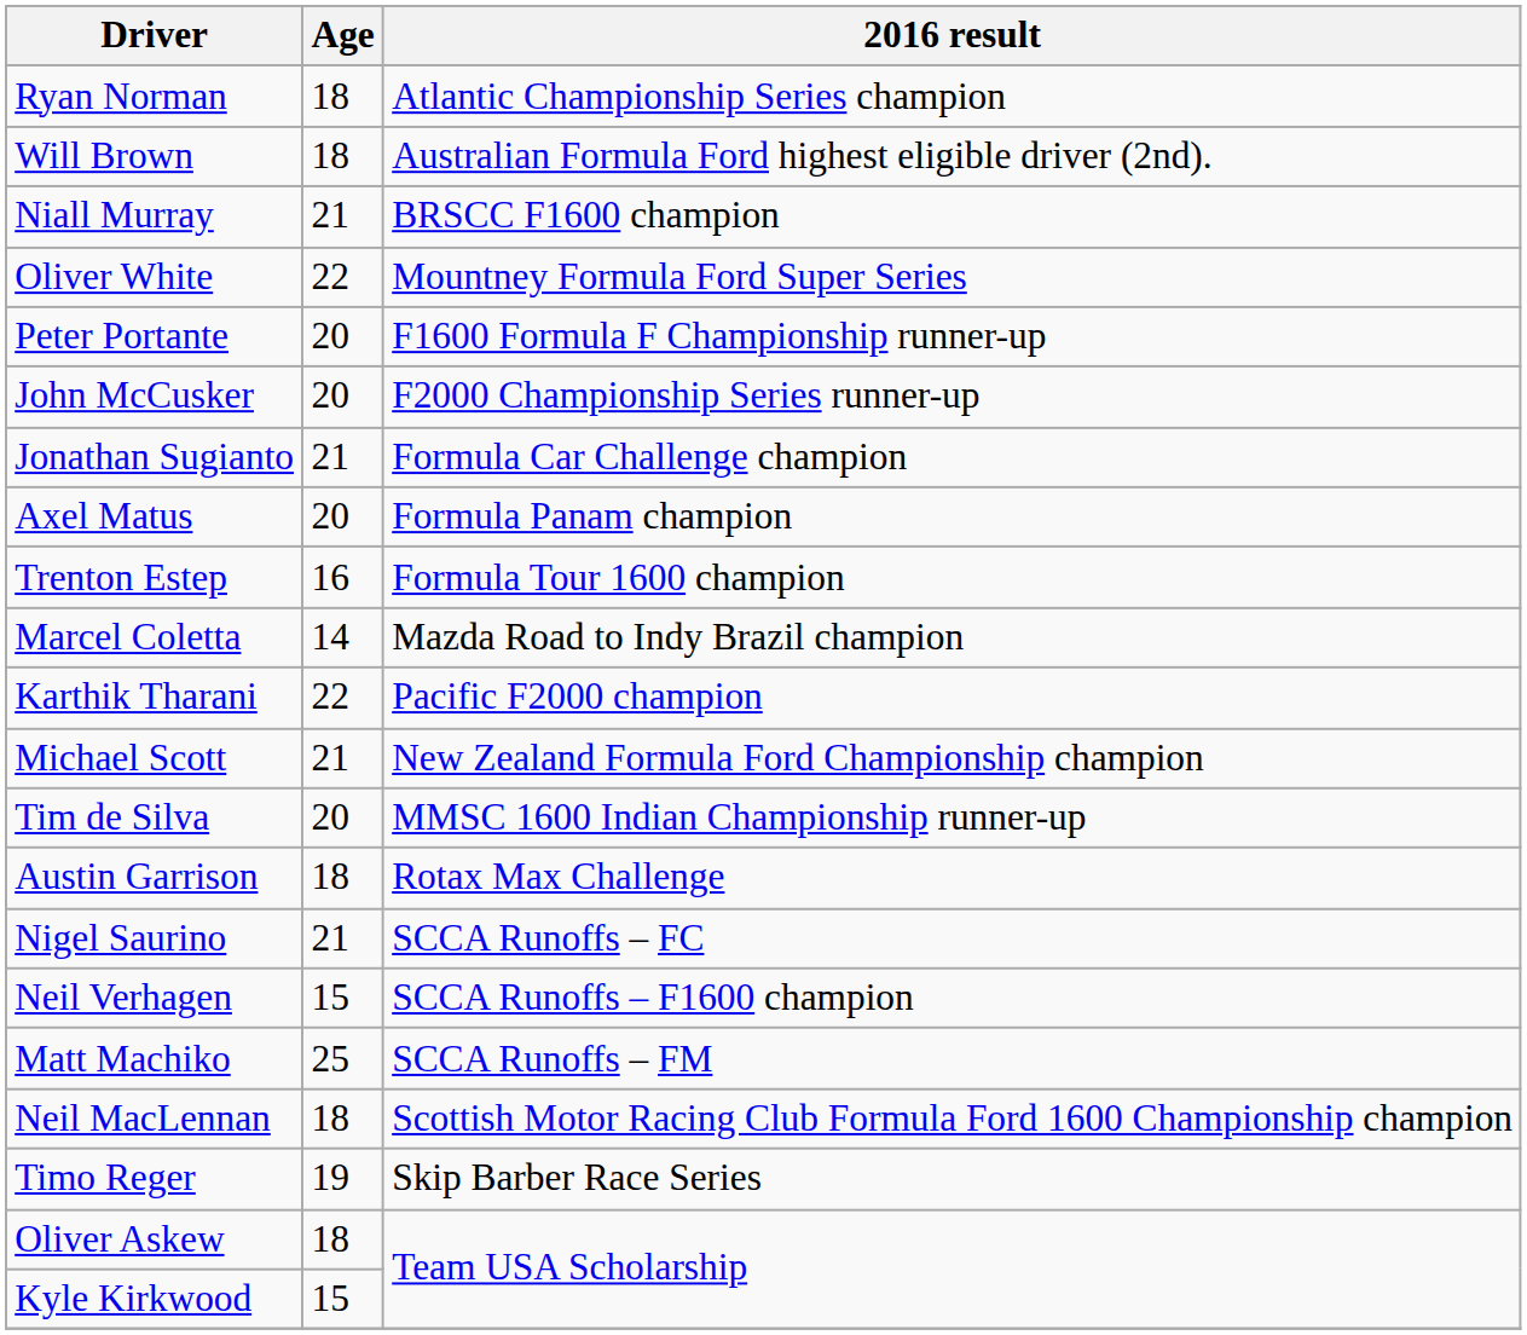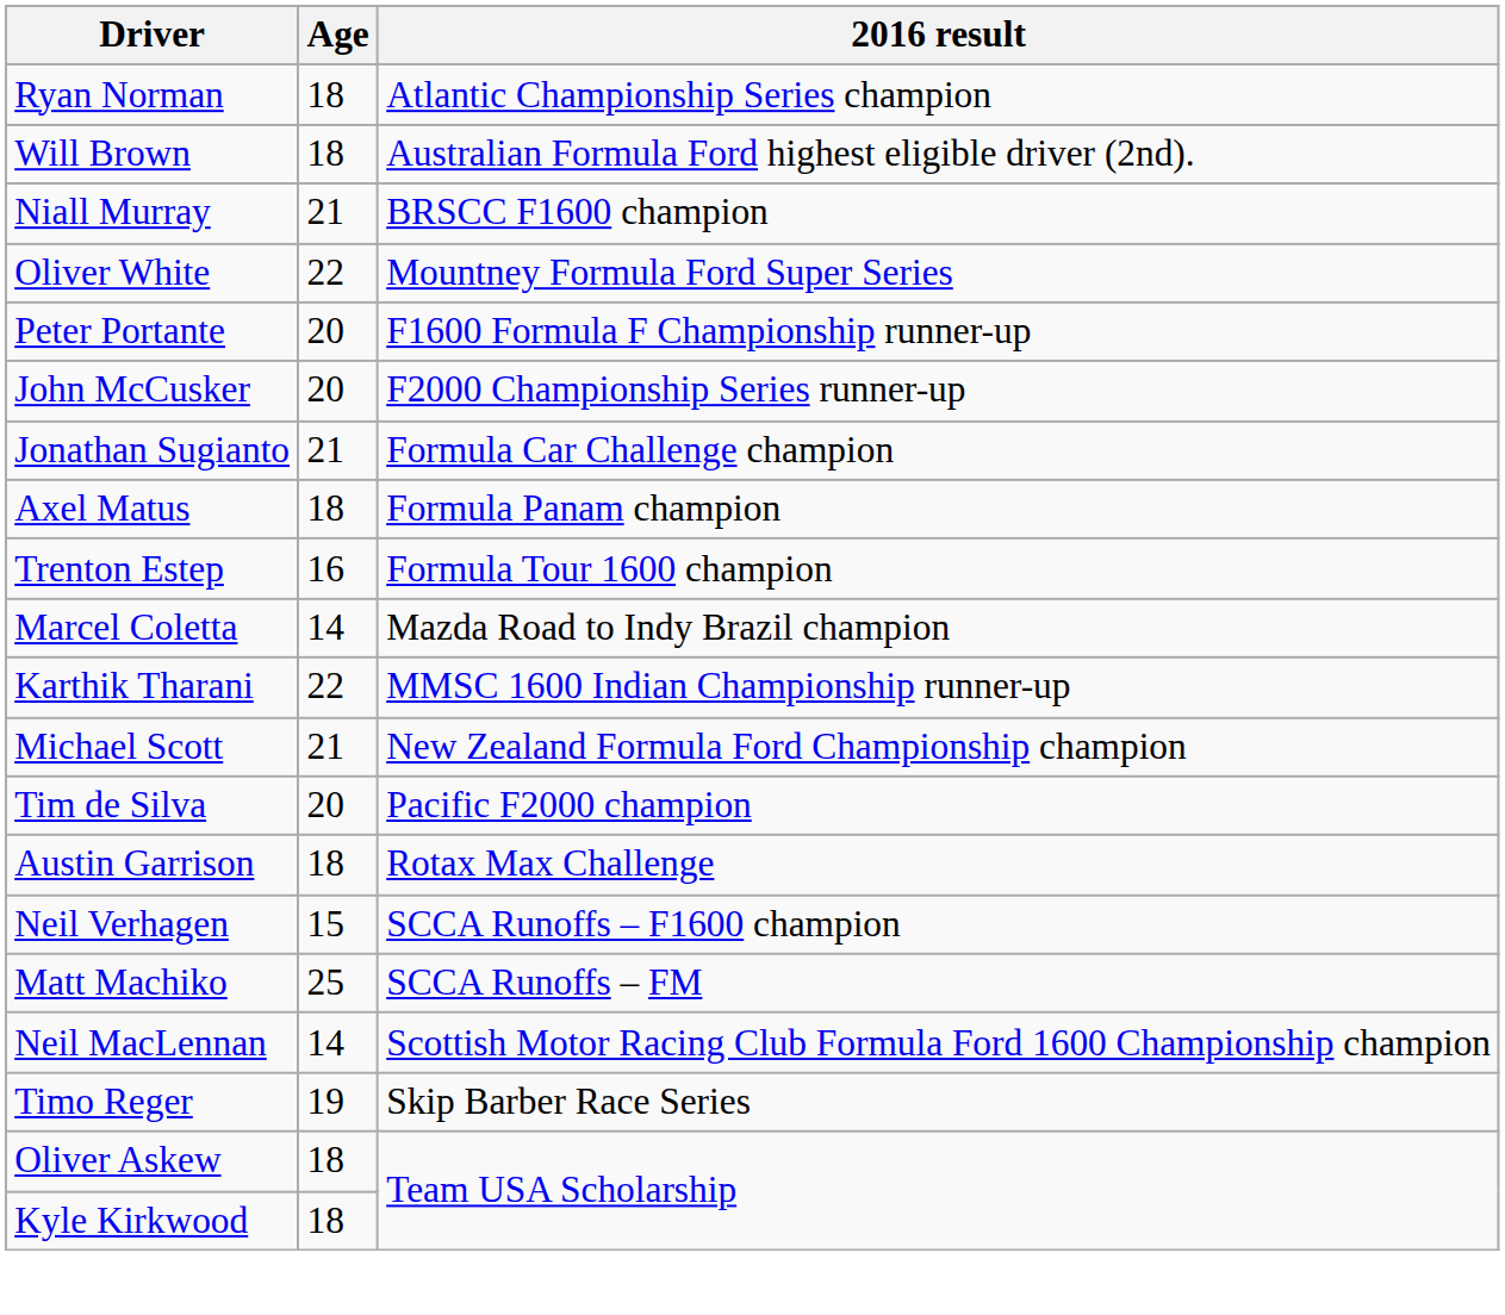 <table class="wikitable">
 <tr>
 <th>Driver</th>
 <th>Age</th>
 <th>2016 result</th>
 </tr>
 <tr>
 <td> <a href='#'>Ryan Norman</a></td>
 <td>18</td>
 <td><a href='#'>Atlantic Championship Series</a> champion</td>
 </tr>
 <tr>
 <td> <a href='#'>Will Brown</a></td>
 <td>18</td>
 <td><a href='#'>Australian Formula Ford</a> highest eligible driver (2nd).</td>
 </tr>
 <tr>
 <td> <a href='#'>Niall Murray</a></td>
 <td>21</td>
 <td><a href='#'>BRSCC F1600</a> champion</td>
 </tr>
 <tr>
 <td> <a href='#'>Oliver White</a></td>
 <td>22</td>
 <td><a href='#'>Mountney Formula Ford Super Series</a></td>
 </tr>
 <tr>
 <td> <a href='#'>Peter Portante</a></td>
 <td>20</td>
 <td><a href='#'>F1600 Formula F Championship</a> runner-up</td>
 </tr>
 <tr>
 <td> <a href='#'>John McCusker</a></td>
 <td>20</td>
 <td><a href='#'>F2000 Championship Series</a> runner-up </td>
 </tr>
 <tr>
 <td> <a href='#'>Jonathan Sugianto</a></td>
 <td>21</td>
 <td><a href='#'>Formula Car Challenge</a> champion </td>
 </tr>
 <tr>
 <td> <a href='#'>Axel Matus</a></td>
-<td>20</td>
+<td>18</td>
 <td><a href='#'>Formula Panam</a> champion</td>
 </tr>
 <tr>
 <td> <a href='#'>Trenton Estep</a></td>
 <td>16</td>
 <td><a href='#'>Formula Tour 1600</a> champion</td>
 </tr>
 <tr>
 <td> <a href='#'>Marcel Coletta</a></td>
 <td>14</td>
 <td>Mazda Road to Indy Brazil champion</td>
 </tr>
 <tr>
 <td> <a href='#'>Karthik Tharani</a></td>
 <td>22</td>
-<td><a href='#'>Pacific F2000 champion</a></td>
+<td><a href='#'>MMSC 1600 Indian Championship</a> runner-up</td>
 </tr>
 <tr>
 <td> <a href='#'>Michael Scott</a></td>
 <td>21</td>
 <td><a href='#'>New Zealand Formula Ford Championship</a> champion</td>
 </tr>
 <tr>
 <td> <a href='#'>Tim de Silva</a></td>
 <td>20</td>
-<td><a href='#'>MMSC 1600 Indian Championship</a> runner-up</td>
+<td><a href='#'>Pacific F2000 champion</a></td>
 </tr>
 <tr>
 <td> <a href='#'>Austin Garrison</a></td>
 <td>18</td>
 <td><a href='#'>Rotax Max Challenge</a></td>
-</tr>
-<tr>
-<td> <a href='#'>Nigel Saurino</a></td>
-<td>21</td>
-<td><a href='#'>SCCA Runoffs</a> – <a href='#'>FC</a></td>
 </tr>
 <tr>
 <td> <a href='#'>Neil Verhagen</a></td>
 <td>15</td>
 <td><a href='#'>SCCA Runoffs – F1600</a> champion</td>
 </tr>
 <tr>
 <td> <a href='#'>Matt Machiko</a></td>
 <td>25</td>
 <td><a href='#'>SCCA Runoffs</a> – <a href='#'>FM</a></td>
 </tr>
 <tr>
 <td> <a href='#'>Neil MacLennan</a></td>
-<td>18</td>
+<td>14</td>
 <td><a href='#'>Scottish Motor Racing Club Formula Ford 1600 Championship</a> champion</td>
 </tr>
 <tr>
 <td> <a href='#'>Timo Reger</a></td>
 <td>19</td>
 <td>Skip Barber Race Series</td>
 </tr>
 <tr>
 <td> <a href='#'>Oliver Askew</a></td>
 <td>18</td>
 <td rowspan=2><a href='#'>Team USA Scholarship</a></td>
 </tr>
 <tr>
 <td> <a href='#'>Kyle Kirkwood</a></td>
-<td>15</td>
+<td>18</td>
 </tr>
 <tr>
 </tr>
 </table>
